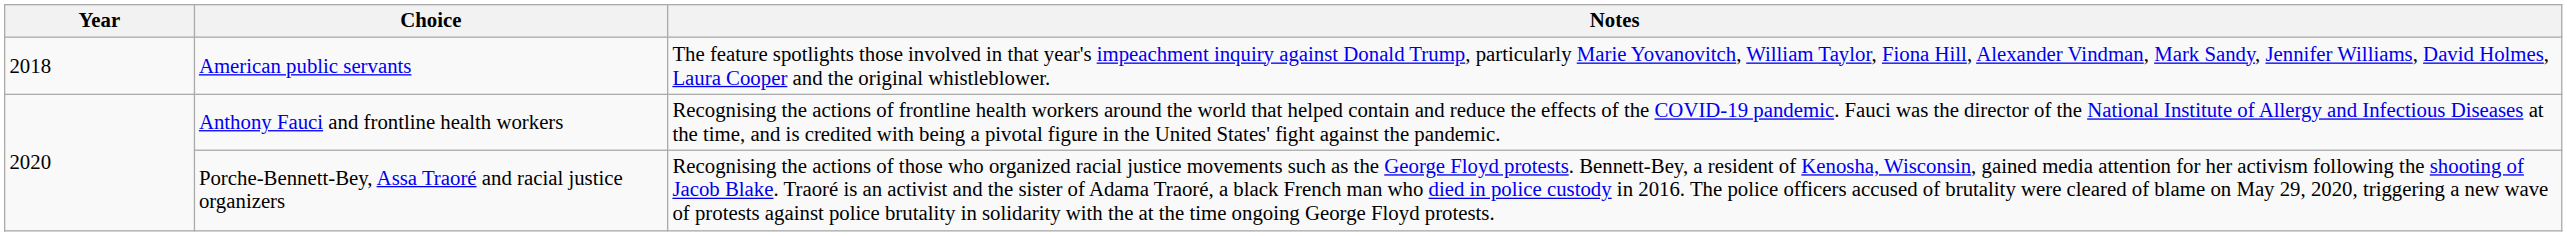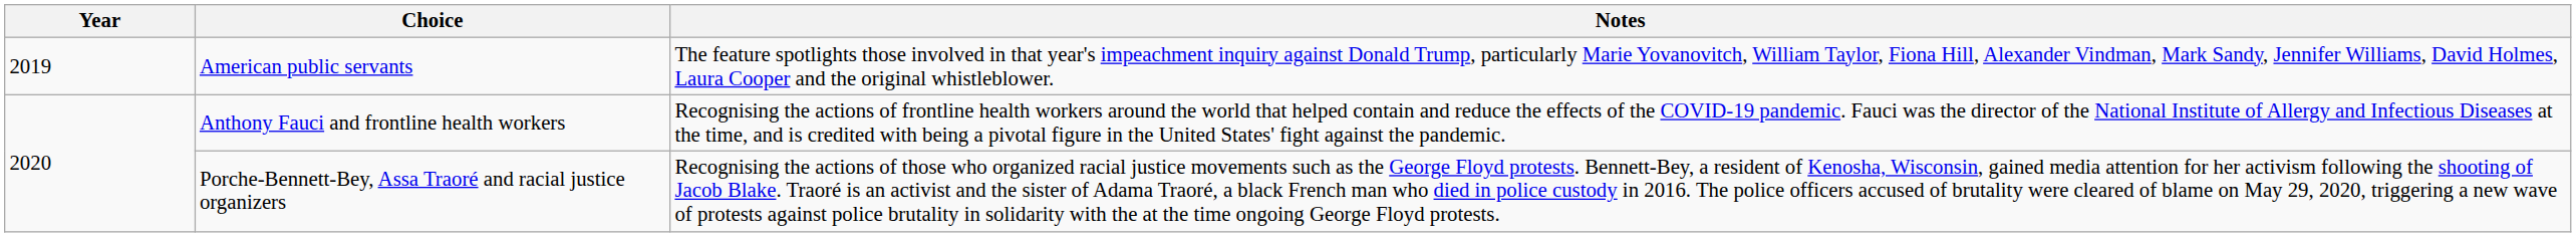 <table class="wikitable unsortable plainrowheaders">
 <tr>
 <th scope="col" width="2%">Year</th>
 <th scope="col" width="5%">Choice</th>
 <th scope="col" width="20%">Notes</th>
 </tr>
 <tr>
-<td>2018</td>
+<td>2019</td>
 <td><a href='#'>American public servants</a></td>
 <td>The feature spotlights those involved in that year's <a href='#'>impeachment inquiry against Donald Trump</a>, particularly <a href='#'>Marie Yovanovitch</a>, <a href='#'>William Taylor</a>, <a href='#'>Fiona Hill</a>, <a href='#'>Alexander Vindman</a>, <a href='#'>Mark Sandy</a>, <a href='#'>Jennifer Williams</a>, <a href='#'>David Holmes</a>, <a href='#'>Laura Cooper</a> and the original whistleblower.</td>
 </tr>
 <tr>
 <td rowspan="2">2020</td>
 <td><a href='#'>Anthony Fauci</a> and frontline health workers</td>
 <td>Recognising the actions of frontline health workers around the world that helped contain and reduce the effects of the <a href='#'>COVID-19 pandemic</a>. Fauci was the director of the <a href='#'>National Institute of Allergy and Infectious Diseases</a> at the time, and is credited with being a pivotal figure in the United States' fight against the pandemic.</td>
 </tr>
 <tr>
 <td>Porche-Bennett-Bey, <a href='#'>Assa Traoré</a> and racial justice organizers</td>
 <td>Recognising the actions of those who organized racial justice movements such as the <a href='#'>George Floyd protests</a>. Bennett-Bey, a resident of <a href='#'>Kenosha, Wisconsin</a>, gained media attention for her activism following the <a href='#'>shooting of Jacob Blake</a>. Traoré is an activist and the sister of Adama Traoré, a black French man who <a href='#'>died in police custody</a> in 2016. The police officers accused of brutality were cleared of blame on May 29, 2020, triggering a new wave of protests against police brutality in solidarity with the at the time ongoing George Floyd protests.</td>
 </tr>
 </table>
